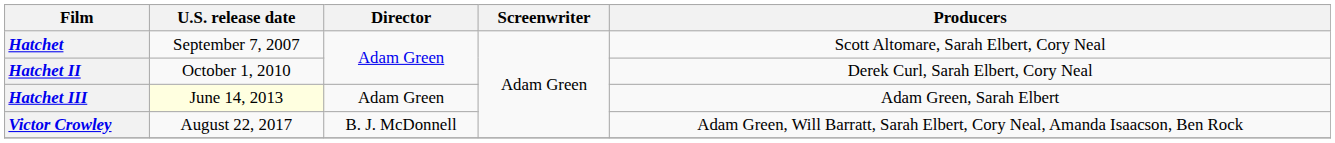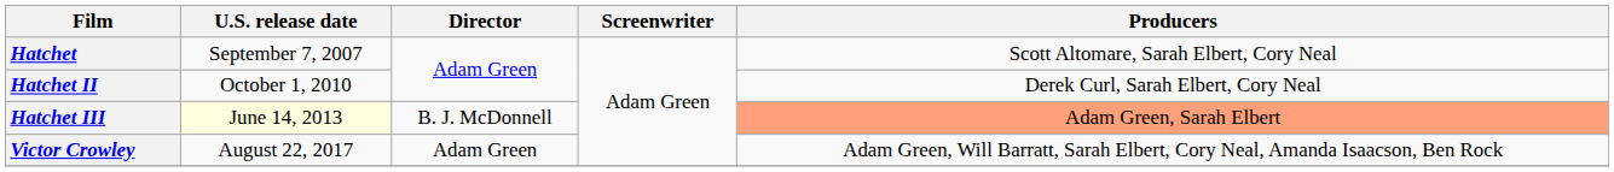 <table class="wikitable plainrowheaders"  style="text-align:center; width:100%;">
 <tr>
 <th scope="col">Film</th>
 <th scope="col">U.S. release date</th>
 <th scope="col">Director</th>
 <th scope="col">Screenwriter</th>
 <th scope="col">Producers</th>
 </tr>
 <tr>
 <th scope="row" style="text-align:left"><em><a href='#'>Hatchet</a></em></th>
 <td>September 7, 2007</td>
 <td rowspan="2" align="center"><a href='#'>Adam Green</a></td>
 <td rowspan="4" align="center">Adam Green</td>
 <td align="center">Scott Altomare, Sarah Elbert, Cory Neal</td>
 </tr>
 <tr>
 <th scope="row" style="text-align:left"><em><a href='#'>Hatchet II</a></em></th>
 <td>October 1, 2010</td>
 <td align="center">Derek Curl, Sarah Elbert, Cory Neal</td>
 </tr>
 <tr>
 <th scope="row" style="text-align:left"><em><a href='#'>Hatchet III</a></em></th>
 <td style="background: lightyellow;">June 14, 2013</td>
-<td align="center">Adam Green</td>
-<td align="center">Adam Green, Sarah Elbert</td>
+<td align="center">B. J. McDonnell</td>
+<td align="center" style="background: lightsalmon;">Adam Green, Sarah Elbert</td>
 </tr>
 <tr>
 <th scope="row" style="text-align:left"><em><a href='#'>Victor Crowley</a></em></th>
 <td>August 22, 2017</td>
-<td align="center">B. J. McDonnell</td>
+<td align="center">Adam Green</td>
 <td align="center">Adam Green, Will Barratt, Sarah Elbert, Cory Neal, Amanda Isaacson, Ben Rock</td>
 </tr>
 <tr>
 </tr>
 </table>
